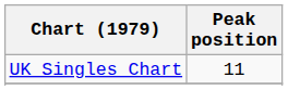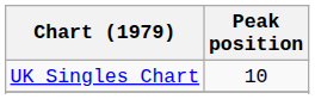 <table class="wikitable sortable">
 <tr>
 <th>Chart (1979)</th>
 <th>Peak<br>position</th>
 </tr>
 <tr>
 <td><a href='#'>UK Singles Chart</a></td>
-<td style="text-align:center;">11</td>
+<td style="text-align:center;">10</td>
 </tr>
 <tr>
 </tr>
 <tr>
 </tr>
 </table>
